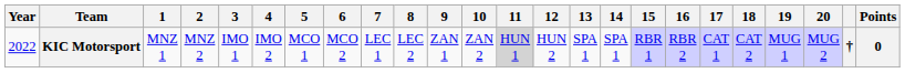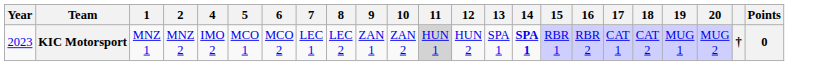 <table class="wikitable" style="text-align:center; font-size:85%">
 <tr>
 <th>Year</th>
 <th>Team</th>
 <th>1</th>
 <th>2</th>
-<th>3</th>
 <th>4</th>
 <th>5</th>
 <th>6</th>
 <th>7</th>
 <th>8</th>
 <th>9</th>
 <th>10</th>
 <th>11</th>
 <th>12</th>
 <th>13</th>
 <th>14</th>
 <th>15</th>
 <th>16</th>
 <th>17</th>
 <th>18</th>
 <th>19</th>
 <th>20</th>
 <th></th>
 <th>Points</th>
 </tr>
 <tr>
-<td><a href='#'>2022</a></td>
+<td><a href='#'>2023</a></td>
 <th nowrap>KIC Motorsport</th>
 <td><a href='#'>MNZ<br>1</a></td>
 <td><a href='#'>MNZ<br>2</a></td>
-<td><a href='#'>IMO<br>1</a></td>
 <td><a href='#'>IMO<br>2</a></td>
 <td><a href='#'>MCO<br>1</a></td>
 <td><a href='#'>MCO<br>2</a></td>
 <td><a href='#'>LEC<br>1</a></td>
 <td><a href='#'>LEC<br>2</a></td>
 <td><a href='#'>ZAN<br>1</a></td>
 <td><a href='#'>ZAN<br>2</a></td>
 <td style="background: lightgrey;"><a href='#'>HUN<br>1</a></td>
 <td><a href='#'>HUN<br>2</a></td>
 <td><a href='#'>SPA<br>1</a></td>
-<td><a href='#'>SPA<br>1</a></td>
+<td><strong><a href='#'>SPA<br>1</a></strong></td>
 <td style="background:#CFCFFF;"><a href='#'>RBR<br>1</a><br></td>
 <td style="background:#CFCFFF;"><a href='#'>RBR<br>2</a><br></td>
 <td style="background:#CFCFFF;"><a href='#'>CAT<br>1</a><br></td>
 <td style="background:#CFCFFF;"><a href='#'>CAT<br>2</a><br></td>
 <td style="background:#CFCFFF;"><a href='#'>MUG<br>1</a><br></td>
 <td style="background:#CFCFFF;"><a href='#'>MUG<br>2</a><br></td>
 <th>†</th>
 <th>0</th>
 </tr>
 </table>
